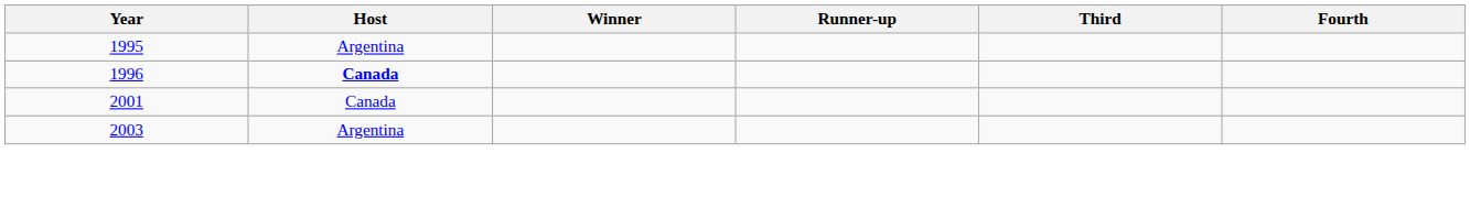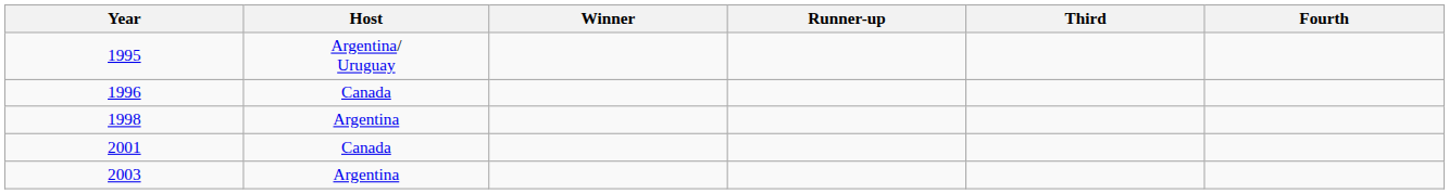 <table class="wikitable" style="font-size:90%; text-align: center;">
 <tr>
 <th width=5%>Year</th>
 <th width=5%>Host</th>
 <th width=5%>Winner</th>
 <th width=5%>Runner-up</th>
 <th width=5%>Third</th>
 <th width=5%>Fourth</th>
 </tr>
 <tr>
 <td align=center><a href='#'>1995</a></td>
-<td><a href='#'>Argentina</a></td>
+<td><a href='#'>Argentina</a>/<br><a href='#'>Uruguay</a></td>
 <td></td>
 <td></td>
 <td></td>
 <td></td>
 </tr>
 <tr>
 <td align=center><a href='#'>1996</a></td>
-<td><strong><a href='#'>Canada</a></strong></td>
+<td><a href='#'>Canada</a></td>
+<td></td>
+<td></td>
+<td></td>
+<td></td>
+</tr>
+<tr>
+<td align=center><a href='#'>1998</a></td>
+<td><a href='#'>Argentina</a></td>
 <td></td>
 <td></td>
 <td></td>
 <td></td>
 </tr>
 <tr>
 <td align=center><a href='#'>2001</a></td>
 <td><a href='#'>Canada</a></td>
 <td></td>
 <td></td>
 <td></td>
 <td></td>
 </tr>
 <tr>
 <td align=center><a href='#'>2003</a></td>
 <td><a href='#'>Argentina</a></td>
 <td></td>
 <td></td>
 <td></td>
 <td></td>
 </tr>
 </table>
